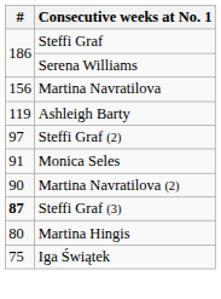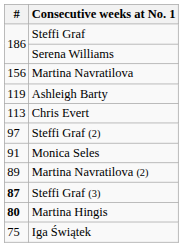 <table class="wikitable">
 <tr>
 <th>#</th>
 <th>Consecutive weeks at No. 1</th>
 </tr>
 <tr>
 <td rowspan=2>186</td>
 <td> Steffi Graf</td>
 </tr>
 <tr>
 <td> Serena Williams</td>
 </tr>
 <tr>
 <td>156</td>
 <td> Martina Navratilova</td>
 </tr>
 <tr>
 <td>119</td>
 <td> Ashleigh Barty</td>
 </tr>
 <tr>
+<td>113</td>
+<td> Chris Evert</td>
+</tr>
+<tr>
 <td>97</td>
 <td> Steffi Graf <small>(2)</small></td>
 </tr>
 <tr>
 <td>91</td>
 <td> Monica Seles</td>
 </tr>
 <tr>
-<td>90</td>
+<td>89</td>
 <td> Martina Navratilova <small>(2)</small></td>
 </tr>
 <tr>
 <td><strong>87</strong></td>
 <td>Steffi Graf <small>(3)</small></td>
 </tr>
 <tr>
-<td>80</td>
+<td><strong>80</strong></td>
 <td> Martina Hingis</td>
 </tr>
 <tr>
 <td>75</td>
 <td> Iga Świątek</td>
 </tr>
 </table>
